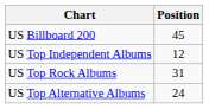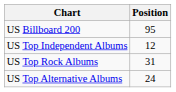 <table class="wikitable sortable">
 <tr>
 <th>Chart</th>
 <th>Position</th>
 </tr>
 <tr>
 <td>US <a href='#'>Billboard 200</a></td>
-<td align="center">45</td>
+<td align="center">95</td>
 </tr>
 <tr>
 <td>US <a href='#'>Top Independent Albums</a></td>
 <td align="center">12</td>
 </tr>
 <tr>
 <td>US <a href='#'>Top Rock Albums</a></td>
 <td align="center">31</td>
 </tr>
 <tr>
 <td>US <a href='#'>Top Alternative Albums</a></td>
 <td align="center">24</td>
 </tr>
 </table>
